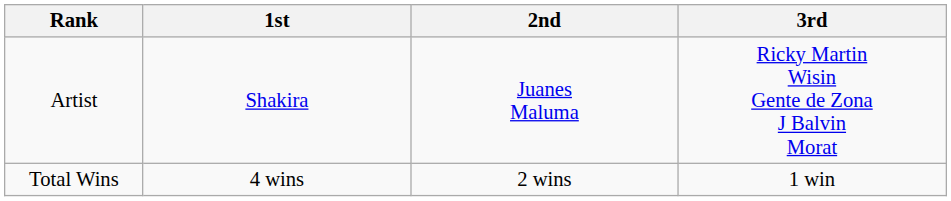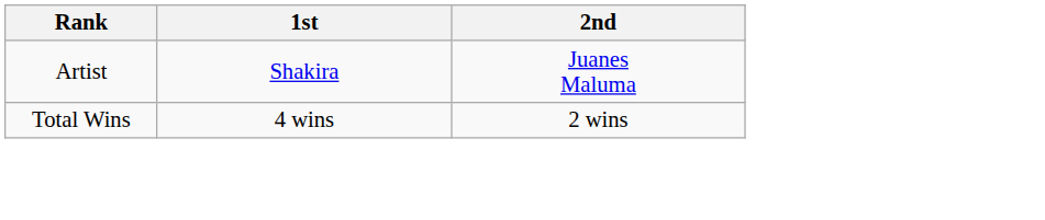 <table class="wikitable" border="1">
 <tr>
 <th width="100">Rank</th>
 <th width="200">1st</th>
 <th width="200">2nd</th>
-<th width="200">3rd</th>
 </tr>
 <tr align=center>
 <td>Artist</td>
 <td><a href='#'>Shakira</a></td>
 <td><a href='#'>Juanes</a><br><a href='#'>Maluma</a></td>
-<td><a href='#'>Ricky Martin</a><br><a href='#'>Wisin</a><br><a href='#'>Gente de Zona</a><br><a href='#'>J Balvin</a><br><a href='#'>Morat</a></td>
 </tr>
 <tr align=center>
 <td>Total Wins</td>
 <td>4 wins</td>
 <td>2 wins</td>
-<td>1 win</td>
 </tr>
 </table>
